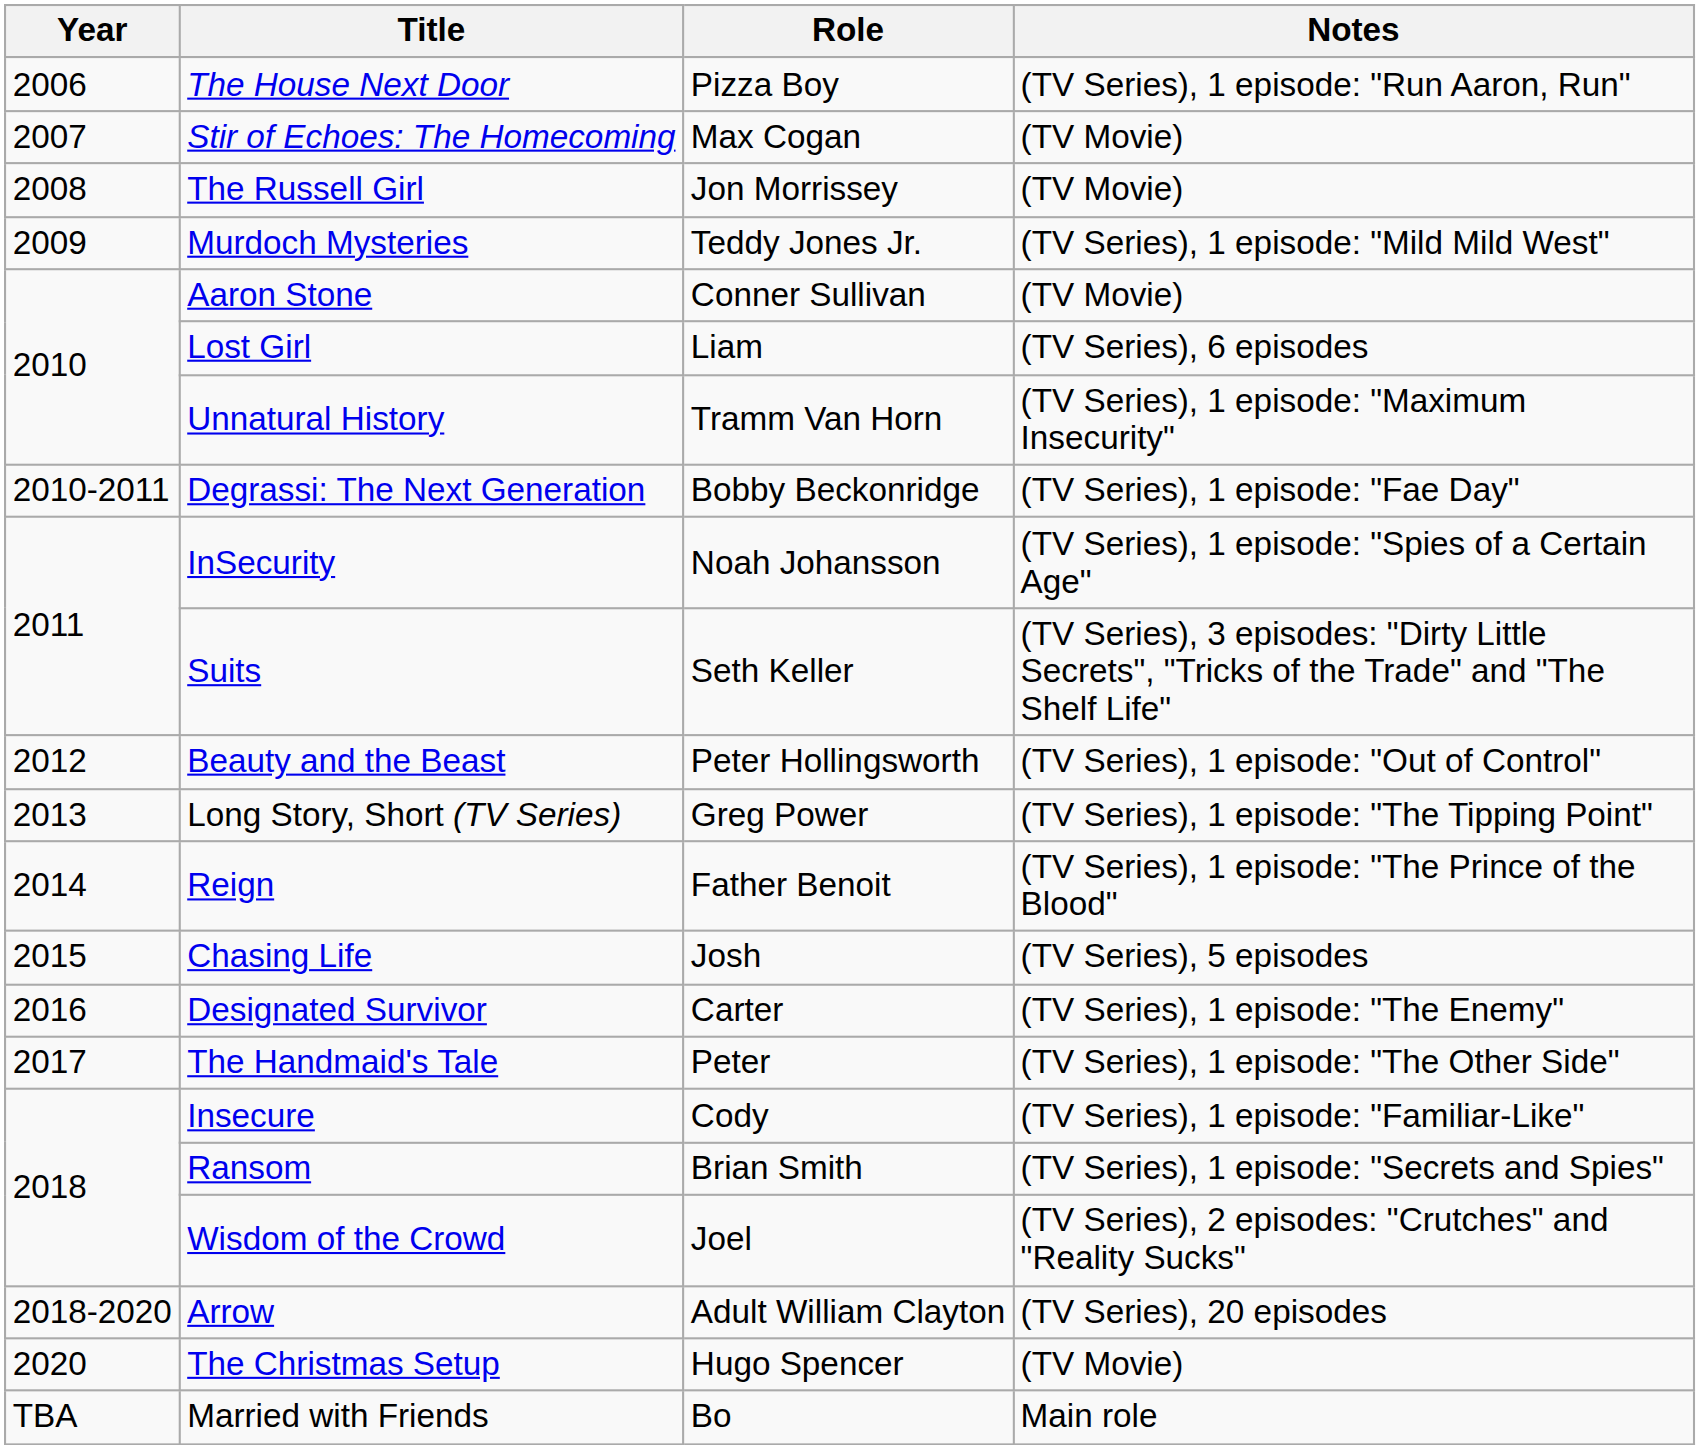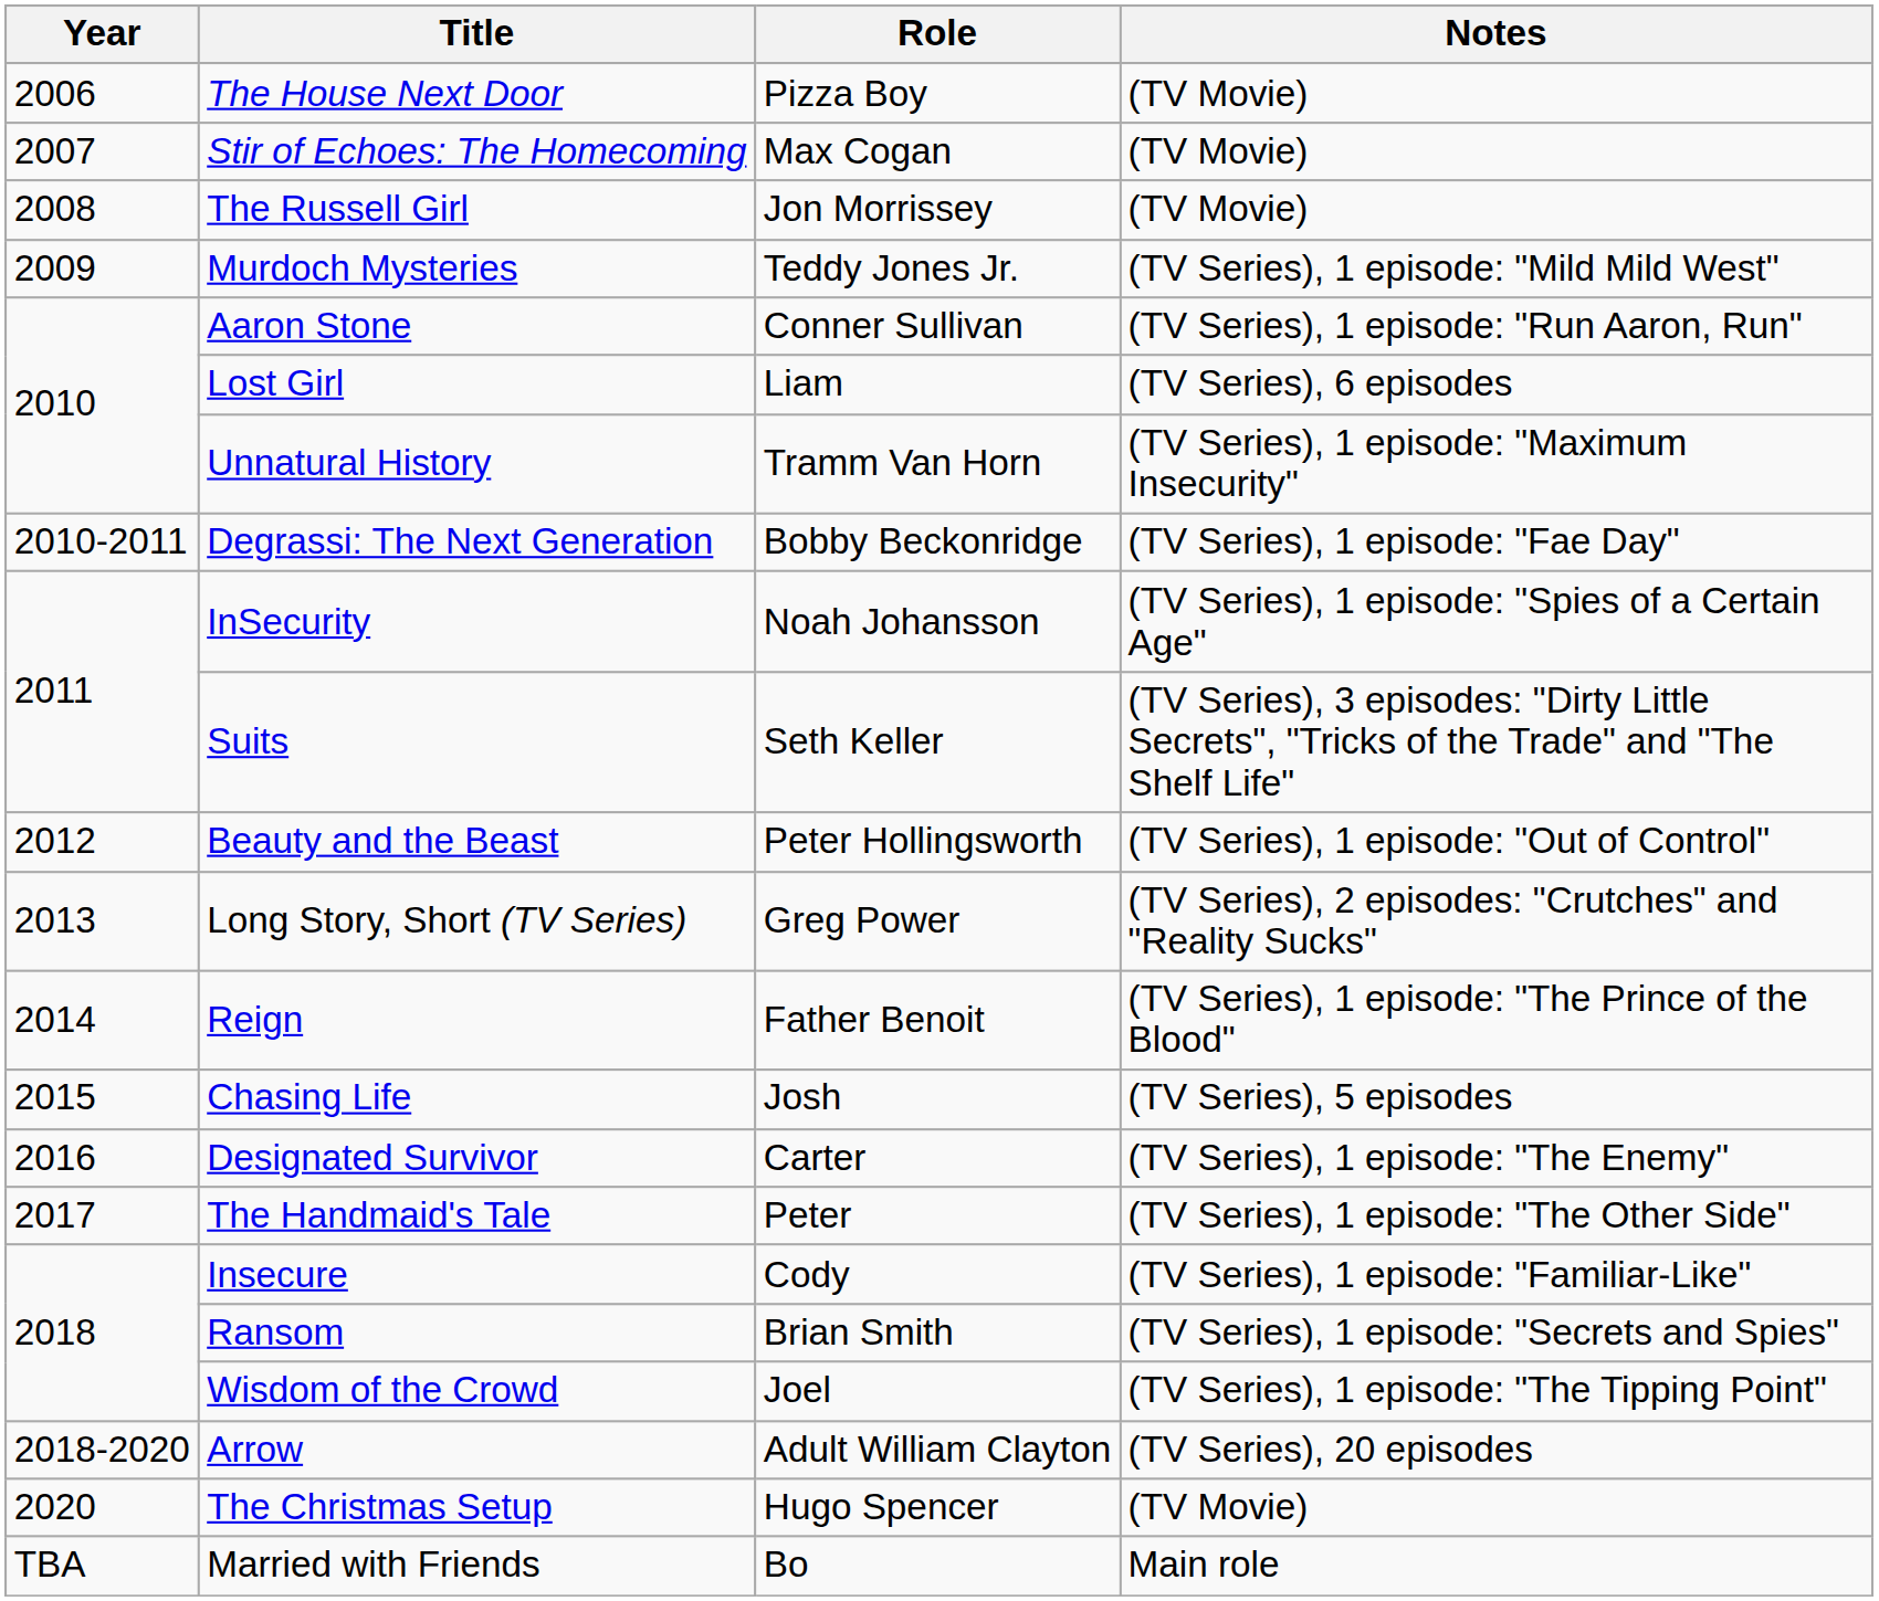 <table class="wikitable sortable">
 <tr>
 <th>Year</th>
 <th>Title</th>
 <th>Role</th>
 <th class="unsortable" style="width:20em;">Notes</th>
 </tr>
 <tr>
 <td>2006</td>
 <td data-sort-value="House Next Door, The"><em><a href='#'>The House Next Door</a></em></td>
 <td>Pizza Boy</td>
-<td>(TV Series), 1 episode: "Run Aaron, Run"</td>
+<td>(TV Movie)</td>
 </tr>
 <tr>
 <td>2007</td>
 <td><em><a href='#'>Stir of Echoes: The Homecoming</a></td>
 <td>Max Cogan</td>
 <td>(TV Movie)</td>
 </tr>
 <tr>
 <td>2008</td>
 <td data-sort-value="Russell Girl, The"></em><a href='#'>The Russell Girl</a><em></td>
 <td>Jon Morrissey</td>
 <td>(TV Movie)</td>
 </tr>
 <tr>
 <td>2009</td>
 <td></em><a href='#'>Murdoch Mysteries</a><em></td>
 <td>Teddy Jones Jr.</td>
 <td>(TV Series), 1 episode: "Mild Mild West"</td>
 </tr>
 <tr>
 <td rowspan="3">2010</td>
 <td></em><a href='#'>Aaron Stone</a><em></td>
 <td>Conner Sullivan</td>
-<td>(TV Movie)</td>
+<td>(TV Series), 1 episode: "Run Aaron, Run"</td>
 </tr>
 <tr>
 <td></em><a href='#'>Lost Girl</a><em></td>
 <td>Liam</td>
 <td>(TV Series), 6 episodes</td>
 </tr>
 <tr>
 <td></em><a href='#'>Unnatural History</a><em></td>
 <td>Tramm Van Horn</td>
 <td>(TV Series), 1 episode: "Maximum Insecurity"</td>
 </tr>
 <tr>
 <td>2010-2011</td>
 <td></em><a href='#'>Degrassi: The Next Generation</a><em></td>
 <td>Bobby Beckonridge</td>
 <td>(TV Series), 1 episode: "Fae Day"</td>
 </tr>
 <tr>
 <td rowspan="2">2011</td>
 <td></em><a href='#'>InSecurity</a><em></td>
 <td>Noah Johansson</td>
 <td>(TV Series), 1 episode: "Spies of a Certain Age"</td>
 </tr>
 <tr>
 <td></em><a href='#'>Suits</a><em></td>
 <td>Seth Keller</td>
 <td>(TV Series), 3 episodes: "Dirty Little Secrets", "Tricks of the Trade" and "The Shelf Life"</td>
 </tr>
 <tr>
 <td>2012</td>
 <td></em><a href='#'>Beauty and the Beast</a><em></td>
 <td>Peter Hollingsworth</td>
 <td>(TV Series), 1 episode: "Out of Control"</td>
 </tr>
 <tr>
 <td>2013</td>
 <td></em>Long Story, Short<em> (TV Series)</td>
 <td>Greg Power</td>
-<td>(TV Series), 1 episode: "The Tipping Point"</td>
+<td>(TV Series), 2 episodes: "Crutches" and "Reality Sucks"</td>
 </tr>
 <tr>
 <td>2014</td>
 <td></em><a href='#'>Reign</a><em></td>
 <td>Father Benoit</td>
 <td>(TV Series), 1 episode: "The Prince of the Blood"</td>
 </tr>
 <tr>
 <td>2015</td>
 <td></em><a href='#'>Chasing Life</a><em></td>
 <td>Josh</td>
 <td>(TV Series), 5 episodes</td>
 </tr>
 <tr>
 <td>2016</td>
 <td></em><a href='#'>Designated Survivor</a><em></td>
 <td>Carter</td>
 <td>(TV Series), 1 episode: "The Enemy"</td>
 </tr>
 <tr>
 <td>2017</td>
 <td data-sort-value="Handmaid's Tale, The"></em><a href='#'>The Handmaid's Tale</a><em></td>
 <td>Peter</td>
 <td>(TV Series), 1 episode: "The Other Side"</td>
 </tr>
 <tr>
 <td rowspan="3">2018</td>
 <td></em><a href='#'>Insecure</a><em></td>
 <td>Cody</td>
 <td>(TV Series), 1 episode: "Familiar-Like"</td>
 </tr>
 <tr>
 <td></em><a href='#'>Ransom</a><em></td>
 <td>Brian Smith</td>
 <td>(TV Series), 1 episode: "Secrets and Spies"</td>
 </tr>
 <tr>
 <td></em><a href='#'>Wisdom of the Crowd</a><em></td>
 <td>Joel</td>
-<td>(TV Series), 2 episodes: "Crutches" and "Reality Sucks"</td>
+<td>(TV Series), 1 episode: "The Tipping Point"</td>
 </tr>
 <tr>
 <td>2018-2020</td>
 <td></em><a href='#'>Arrow</a><em></td>
 <td>Adult William Clayton</td>
 <td>(TV Series), 20 episodes</td>
 </tr>
 <tr>
 <td>2020</td>
 <td data-sort-value="Christmas Setup, The"></em><a href='#'>The Christmas Setup</a><em></td>
 <td>Hugo Spencer</td>
 <td>(TV Movie)</td>
 </tr>
 <tr>
 <td>TBA</td>
 <td></em>Married with Friends<em></td>
 <td>Bo</td>
 <td>Main role</td>
 </tr>
 </table>
